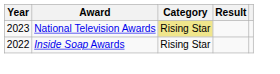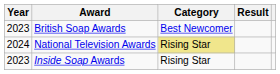 <table class="wikitable">
 <tr>
 <th>Year</th>
 <th>Award</th>
 <th>Category</th>
 <th>Result</th>
 <th></th>
 </tr>
 <tr>
 <td>2023</td>
+<td><a href='#'>British Soap Awards</a></td>
+<td><a href='#'>Best Newcomer</a></td>
+<td></td>
+<td align="center"></td>
+</tr>
+<tr>
+<td>2024</td>
 <td><a href='#'>National Television Awards</a></td>
 <td style="background: khaki;">Rising Star</td>
 <td></td>
 <td align="center"></td>
 </tr>
 <tr>
-<td>2022</td>
+<td>2023</td>
 <td><a href='#'><em>Inside Soap</em> Awards</a></td>
 <td>Rising Star</td>
 <td></td>
 <td align="center"></td>
 </tr>
 </table>
